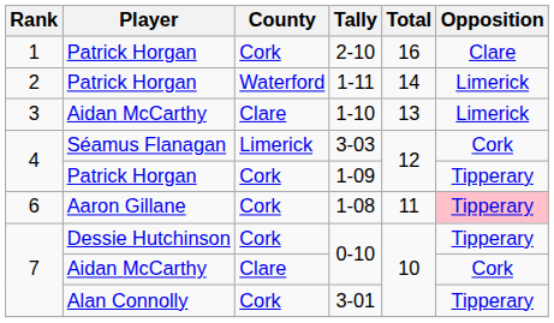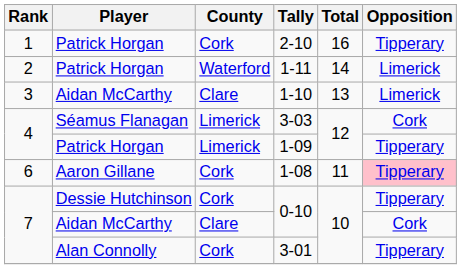 <table class="sortable wikitable">
 <tr>
 <th>Rank</th>
 <th>Player</th>
 <th>County</th>
 <th>Tally</th>
 <th>Total</th>
 <th>Opposition</th>
 </tr>
 <tr>
 <td rowspan="1" align="center">1</td>
 <td><a href='#'>Patrick Horgan</a></td>
 <td> <a href='#'>Cork</a></td>
 <td align="center">2-10</td>
 <td align="center">16</td>
-<td align="center"><a href='#'>Clare</a></td>
+<td align="center"><a href='#'>Tipperary</a></td>
 </tr>
 <tr>
 <td align="center">2</td>
 <td><a href='#'>Patrick Horgan</a></td>
 <td> <a href='#'>Waterford</a></td>
 <td align="center">1-11</td>
 <td align="center">14</td>
 <td align="center"><a href='#'>Limerick</a></td>
 </tr>
 <tr>
 <td rowspan="1" align="center">3</td>
 <td><a href='#'>Aidan McCarthy</a></td>
 <td> <a href='#'>Clare</a></td>
 <td align="center">1-10</td>
 <td align="center">13</td>
 <td align="center"><a href='#'>Limerick</a></td>
 </tr>
 <tr>
 <td rowspan="2" align="center">4</td>
 <td><a href='#'>Séamus Flanagan</a></td>
 <td> <a href='#'>Limerick</a></td>
 <td align="center">3-03</td>
 <td rowspan="2" align="center">12</td>
 <td align="center"><a href='#'>Cork</a></td>
 </tr>
 <tr>
 <td><a href='#'>Patrick Horgan</a></td>
-<td> <a href='#'>Cork</a></td>
+<td> <a href='#'>Limerick</a></td>
 <td align="center">1-09</td>
 <td align="center"><a href='#'>Tipperary</a></td>
 </tr>
 <tr>
 <td rowspan="1" align="center">6</td>
 <td><a href='#'>Aaron Gillane</a></td>
 <td> <a href='#'>Cork</a></td>
 <td align="center">1-08</td>
 <td align="center">11</td>
 <td align="center" style="background: pink;"><a href='#'>Tipperary</a></td>
 </tr>
 <tr>
 <td rowspan="3" align="center">7</td>
 <td><a href='#'>Dessie Hutchinson</a></td>
 <td> <a href='#'>Cork</a></td>
 <td rowspan="2" align="center">0-10</td>
 <td rowspan="3" align="center">10</td>
 <td align="center"><a href='#'>Tipperary</a></td>
 </tr>
 <tr>
 <td><a href='#'>Aidan McCarthy</a></td>
 <td> <a href='#'>Clare</a></td>
 <td align="center"><a href='#'>Cork</a></td>
 </tr>
 <tr>
 <td><a href='#'>Alan Connolly</a></td>
 <td> <a href='#'>Cork</a></td>
 <td align="center">3-01</td>
 <td align="center"><a href='#'>Tipperary</a></td>
 </tr>
 <tr>
 </tr>
 </table>
